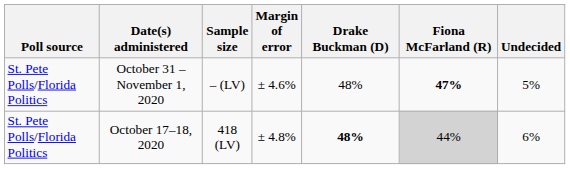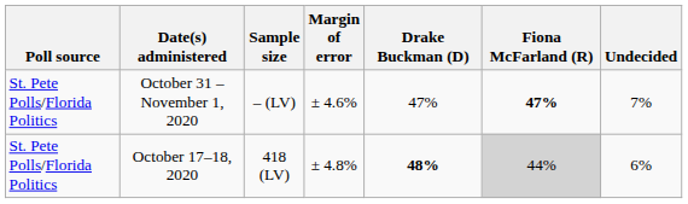 <table class="wikitable" style="font-size:90%;text-align:center;">
 <tr valign=bottom>
 <th>Poll source</th>
 <th>Date(s)<br>administered</th>
 <th>Sample<br>size</th>
 <th>Margin<br>of error</th>
 <th style="width:100px;">Drake<br>Buckman (D)</th>
 <th style="width:100px;">Fiona<br>McFarland (R)</th>
 <th>Undecided</th>
 </tr>
 <tr>
 <td style="text-align:left;"><a href='#'>St. Pete Polls</a>/<a href='#'>Florida Politics</a></td>
 <td>October 31 – November 1, 2020</td>
 <td>– (LV)</td>
 <td>± 4.6%</td>
-<td>48%</td>
+<td>47%</td>
 <td><strong>47%</strong></td>
-<td>5%</td>
+<td>7%</td>
 </tr>
 <tr>
 <td style="text-align:left;"><a href='#'>St. Pete Polls</a>/<a href='#'>Florida Politics</a></td>
 <td>October 17–18, 2020</td>
 <td>418 (LV)</td>
 <td>± 4.8%</td>
 <td><strong>48%</strong></td>
 <td style="background: lightgrey;">44%</td>
 <td>6%</td>
 </tr>
 </table>
